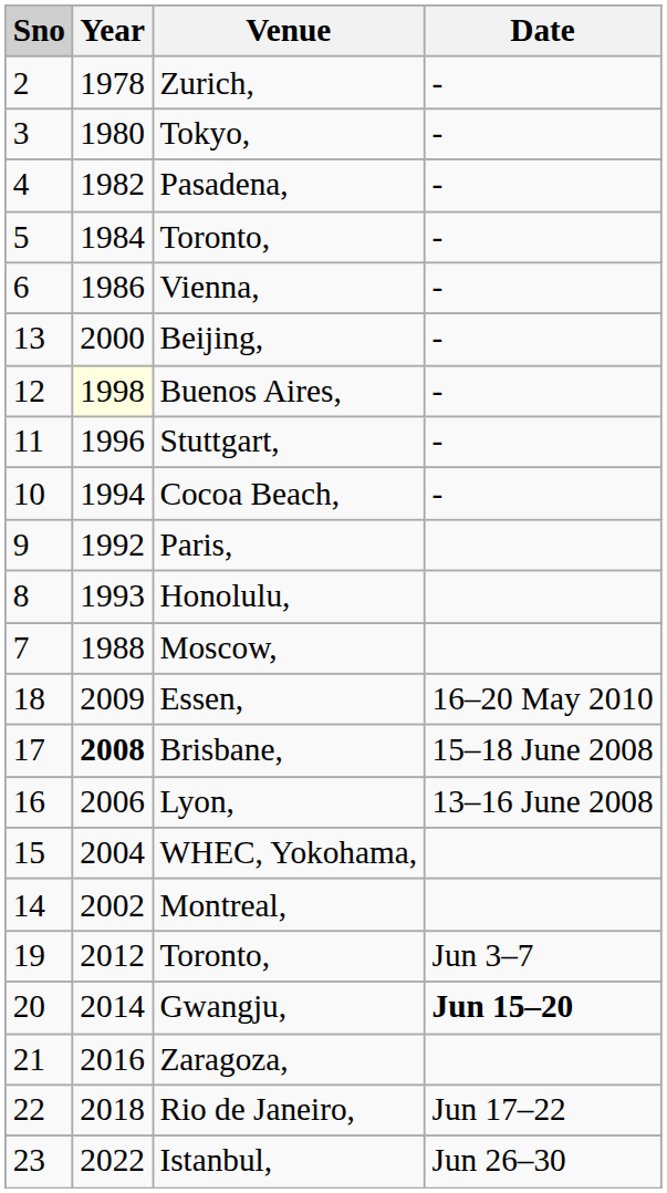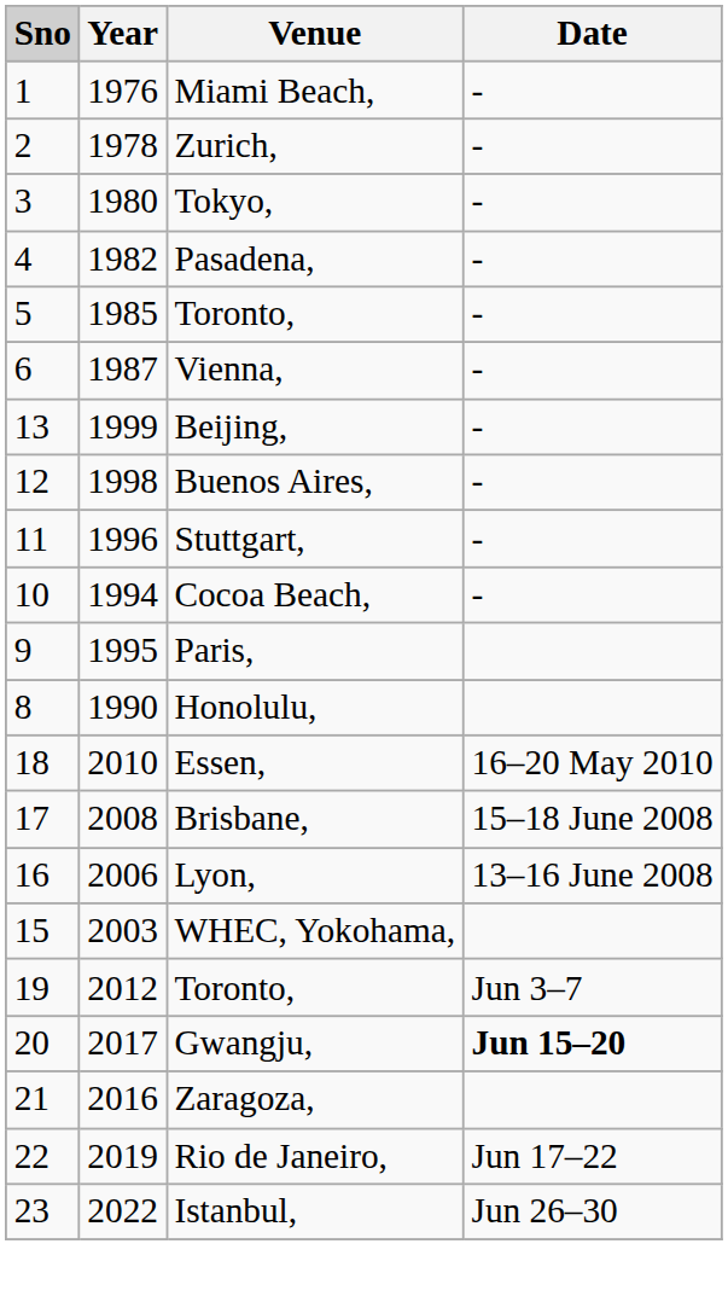 <table class="wikitable sortable">
 <tr>
 <th style="background:#cfcfcf; text-align:center;">Sno</th>
 <th>Year</th>
 <th>Venue</th>
 <th>Date</th>
+</tr>
+<tr>
+<td>1</td>
+<td>1976</td>
+<td>Miami Beach, </td>
+<td>-</td>
 </tr>
 <tr>
 <td>2</td>
 <td>1978</td>
 <td>Zurich, </td>
 <td>-</td>
 </tr>
 <tr>
 <td>3</td>
 <td>1980</td>
 <td>Tokyo, </td>
 <td>-</td>
 </tr>
 <tr>
 <td>4</td>
 <td>1982</td>
 <td>Pasadena, </td>
 <td>-</td>
 </tr>
 <tr>
 <td>5</td>
-<td>1984</td>
+<td>1985</td>
 <td>Toronto, </td>
 <td>-</td>
 </tr>
 <tr>
 <td>6</td>
-<td>1986</td>
+<td>1987</td>
 <td>Vienna, </td>
 <td>-</td>
 </tr>
 <tr>
 <td>13</td>
-<td>2000</td>
+<td>1999</td>
 <td>Beijing, </td>
 <td>-</td>
 </tr>
 <tr>
 <td>12</td>
-<td style="background: lightyellow;">1998</td>
+<td>1998</td>
 <td>Buenos Aires, </td>
 <td>-</td>
 </tr>
 <tr>
 <td>11</td>
 <td>1996</td>
 <td>Stuttgart, </td>
 <td>-</td>
 </tr>
 <tr>
 <td>10</td>
 <td>1994</td>
 <td>Cocoa Beach, </td>
 <td>-</td>
 </tr>
 <tr>
 <td>9</td>
-<td>1992</td>
+<td>1995</td>
 <td>Paris, </td>
 <td></td>
 </tr>
 <tr>
 <td>8</td>
-<td>1993</td>
+<td>1990</td>
 <td>Honolulu, </td>
 <td></td>
 </tr>
 <tr>
-<td>7</td>
-<td>1988</td>
-<td>Moscow, </td>
-<td></td>
-</tr>
-<tr>
 <td>18</td>
-<td>2009</td>
+<td>2010</td>
 <td>Essen, </td>
 <td>16–20 May 2010</td>
 </tr>
 <tr>
 <td>17</td>
-<td><strong>2008</strong></td>
+<td>2008</td>
 <td>Brisbane, </td>
 <td>15–18 June 2008</td>
 </tr>
 <tr>
 <td>16</td>
 <td>2006</td>
 <td>Lyon, </td>
 <td>13–16 June 2008</td>
 </tr>
 <tr>
 <td>15</td>
-<td>2004</td>
+<td>2003</td>
 <td>WHEC, Yokohama, </td>
-<td></td>
-</tr>
-<tr>
-<td>14</td>
-<td>2002</td>
-<td>Montreal, </td>
 <td></td>
 </tr>
 <tr>
 <td>19</td>
 <td>2012</td>
 <td>Toronto, </td>
 <td>Jun 3–7</td>
 </tr>
 <tr>
 <td>20</td>
-<td>2014</td>
+<td>2017</td>
 <td>Gwangju, </td>
 <td><strong>Jun 15–20</strong></td>
 </tr>
 <tr>
 <td>21</td>
 <td>2016</td>
 <td>Zaragoza, </td>
 </tr>
 <tr>
 <td>22</td>
-<td>2018</td>
+<td>2019</td>
 <td>Rio de Janeiro, </td>
 <td>Jun 17–22</td>
 </tr>
 <tr>
 <td>23</td>
 <td>2022</td>
 <td>Istanbul, </td>
 <td>Jun 26–30</td>
 </tr>
 </table>
